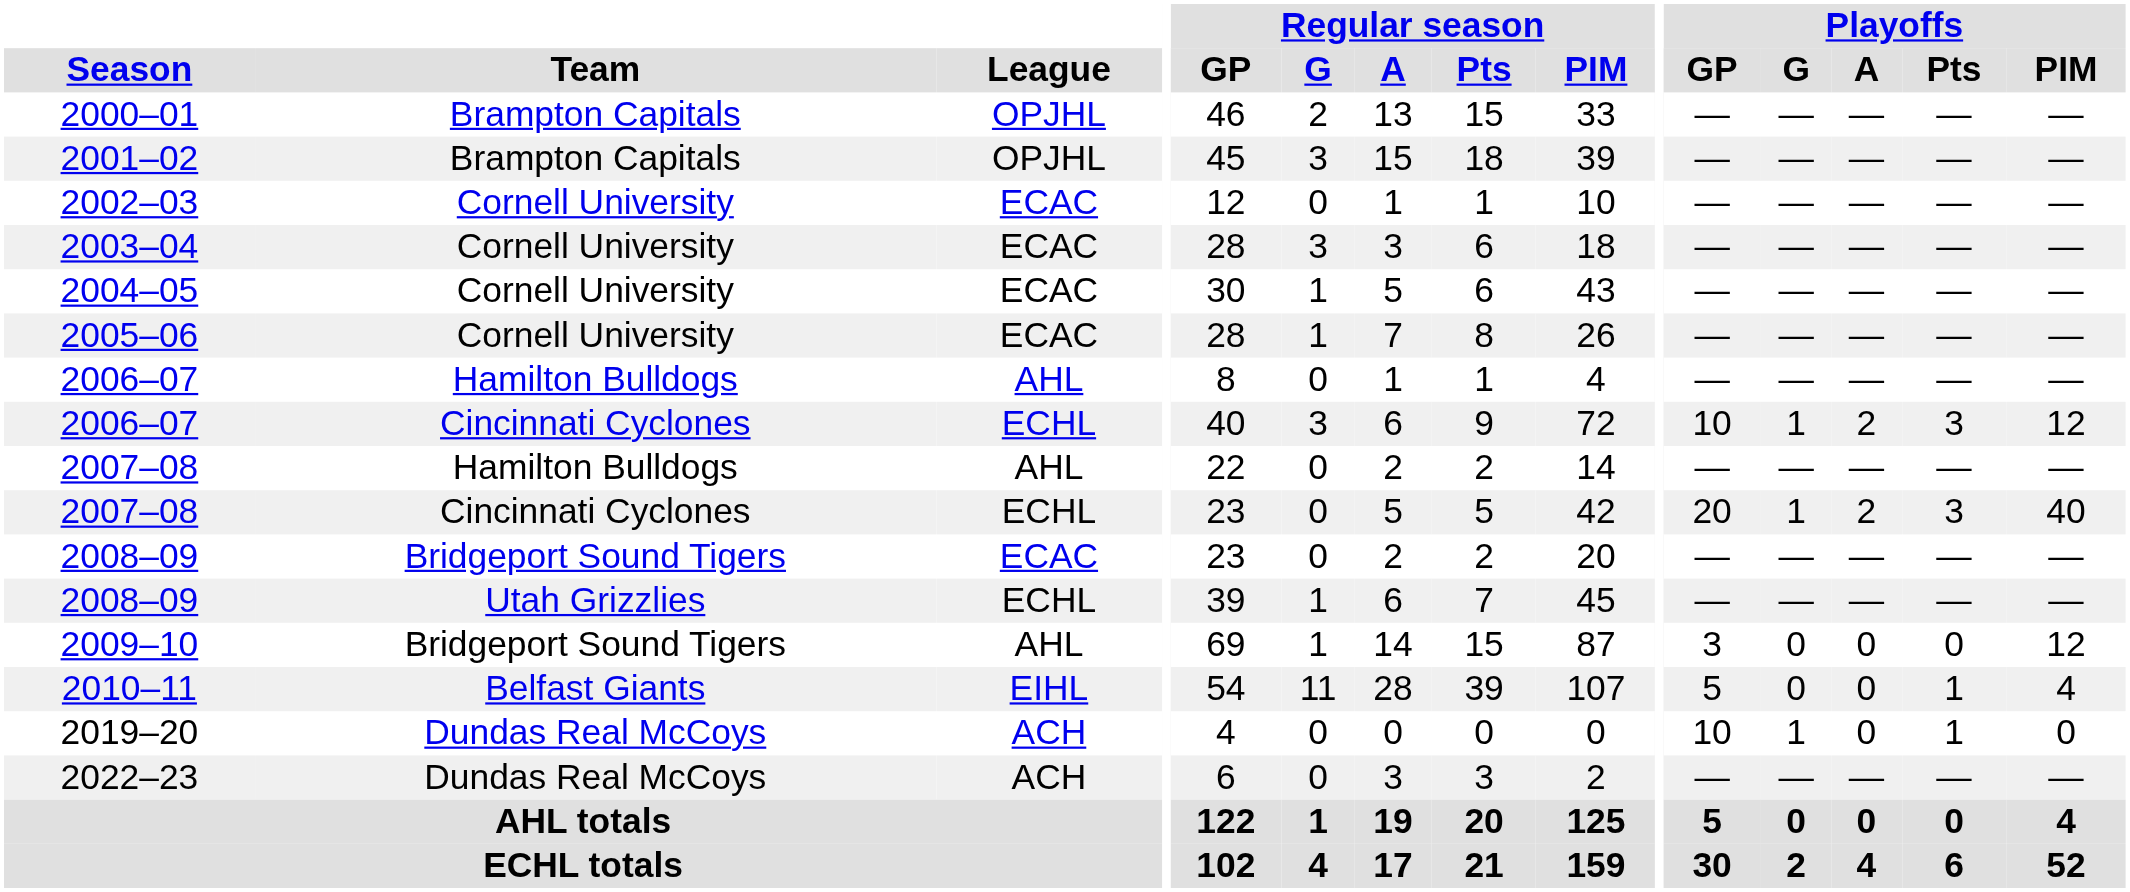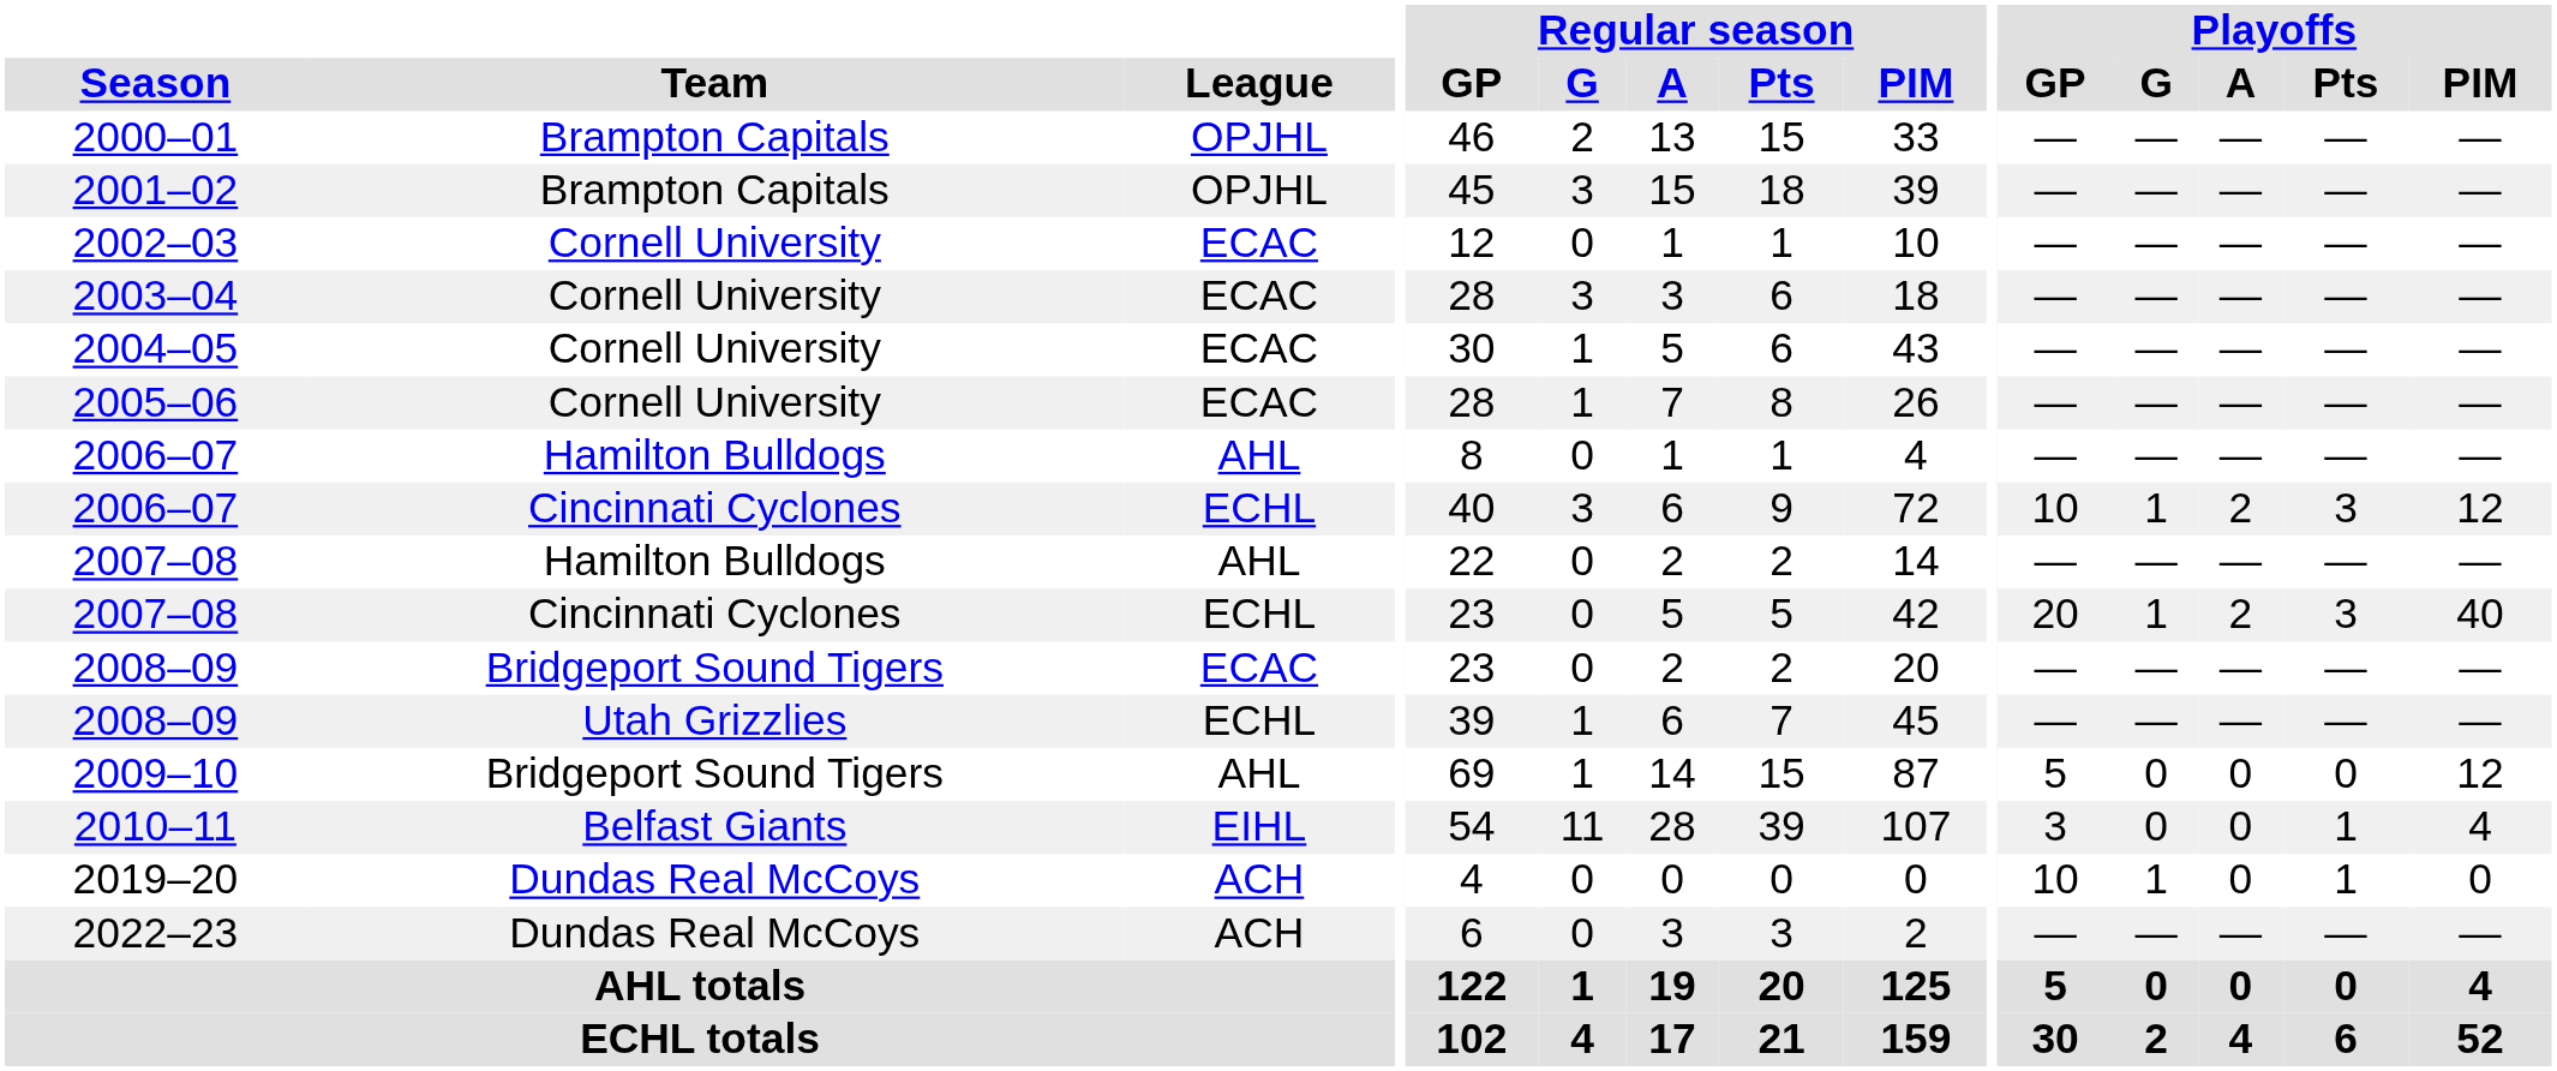 <table border="0" cellpadding="1" cellspacing="0" style="text-align:center; width:60em">
 <tr bgcolor="#e0e0e0">
 <th colspan="3" bgcolor="#ffffff"></th>
 <th rowspan="99" bgcolor="#ffffff"></th>
 <th colspan="5"><a href='#'>Regular season</a></th>
 <th rowspan="99" bgcolor="#ffffff"></th>
 <th colspan="5"><a href='#'>Playoffs</a></th>
 </tr>
 <tr bgcolor="#e0e0e0">
 <th><a href='#'>Season</a></th>
 <th>Team</th>
 <th>League</th>
 <th>GP</th>
 <th><a href='#'>G</a></th>
 <th><a href='#'>A</a></th>
 <th><a href='#'>Pts</a></th>
 <th><a href='#'>PIM</a></th>
 <th>GP</th>
 <th>G</th>
 <th>A</th>
 <th>Pts</th>
 <th>PIM</th>
 </tr>
 <tr>
 <td><a href='#'>2000–01</a></td>
 <td><a href='#'>Brampton Capitals</a></td>
 <td><a href='#'>OPJHL</a></td>
 <td>46</td>
 <td>2</td>
 <td>13</td>
 <td>15</td>
 <td>33</td>
 <td>—</td>
 <td>—</td>
 <td>—</td>
 <td>—</td>
 <td>—</td>
 </tr>
 <tr bgcolor="#f0f0f0">
 <td><a href='#'>2001–02</a></td>
 <td>Brampton Capitals</td>
 <td>OPJHL</td>
 <td>45</td>
 <td>3</td>
 <td>15</td>
 <td>18</td>
 <td>39</td>
 <td>—</td>
 <td>—</td>
 <td>—</td>
 <td>—</td>
 <td>—</td>
 </tr>
 <tr>
 <td><a href='#'>2002–03</a></td>
 <td><a href='#'>Cornell University</a></td>
 <td><a href='#'>ECAC</a></td>
 <td>12</td>
 <td>0</td>
 <td>1</td>
 <td>1</td>
 <td>10</td>
 <td>—</td>
 <td>—</td>
 <td>—</td>
 <td>—</td>
 <td>—</td>
 </tr>
 <tr bgcolor="#f0f0f0">
 <td><a href='#'>2003–04</a></td>
 <td>Cornell University</td>
 <td>ECAC</td>
 <td>28</td>
 <td>3</td>
 <td>3</td>
 <td>6</td>
 <td>18</td>
 <td>—</td>
 <td>—</td>
 <td>—</td>
 <td>—</td>
 <td>—</td>
 </tr>
 <tr>
 <td><a href='#'>2004–05</a></td>
 <td>Cornell University</td>
 <td>ECAC</td>
 <td>30</td>
 <td>1</td>
 <td>5</td>
 <td>6</td>
 <td>43</td>
 <td>—</td>
 <td>—</td>
 <td>—</td>
 <td>—</td>
 <td>—</td>
 </tr>
 <tr bgcolor="#f0f0f0">
 <td><a href='#'>2005–06</a></td>
 <td>Cornell University</td>
 <td>ECAC</td>
 <td>28</td>
 <td>1</td>
 <td>7</td>
 <td>8</td>
 <td>26</td>
 <td>—</td>
 <td>—</td>
 <td>—</td>
 <td>—</td>
 <td>—</td>
 </tr>
 <tr>
 <td><a href='#'>2006–07</a></td>
 <td><a href='#'>Hamilton Bulldogs</a></td>
 <td><a href='#'>AHL</a></td>
 <td>8</td>
 <td>0</td>
 <td>1</td>
 <td>1</td>
 <td>4</td>
 <td>—</td>
 <td>—</td>
 <td>—</td>
 <td>—</td>
 <td>—</td>
 </tr>
 <tr bgcolor="#f0f0f0">
 <td><a href='#'>2006–07</a></td>
 <td><a href='#'>Cincinnati Cyclones</a></td>
 <td><a href='#'>ECHL</a></td>
 <td>40</td>
 <td>3</td>
 <td>6</td>
 <td>9</td>
 <td>72</td>
 <td>10</td>
 <td>1</td>
 <td>2</td>
 <td>3</td>
 <td>12</td>
 </tr>
 <tr>
 <td><a href='#'>2007–08</a></td>
 <td>Hamilton Bulldogs</td>
 <td>AHL</td>
 <td>22</td>
 <td>0</td>
 <td>2</td>
 <td>2</td>
 <td>14</td>
 <td>—</td>
 <td>—</td>
 <td>—</td>
 <td>—</td>
 <td>—</td>
 </tr>
 <tr bgcolor="#f0f0f0">
 <td><a href='#'>2007–08</a></td>
 <td>Cincinnati Cyclones</td>
 <td>ECHL</td>
 <td>23</td>
 <td>0</td>
 <td>5</td>
 <td>5</td>
 <td>42</td>
 <td>20</td>
 <td>1</td>
 <td>2</td>
 <td>3</td>
 <td>40</td>
 </tr>
 <tr>
 <td><a href='#'>2008–09</a></td>
 <td><a href='#'>Bridgeport Sound Tigers</a></td>
 <td><a href='#'>ECAC</a></td>
 <td>23</td>
 <td>0</td>
 <td>2</td>
 <td>2</td>
 <td>20</td>
 <td>—</td>
 <td>—</td>
 <td>—</td>
 <td>—</td>
 <td>—</td>
 </tr>
 <tr bgcolor="#f0f0f0">
 <td><a href='#'>2008–09</a></td>
 <td><a href='#'>Utah Grizzlies</a></td>
 <td>ECHL</td>
 <td>39</td>
 <td>1</td>
 <td>6</td>
 <td>7</td>
 <td>45</td>
 <td>—</td>
 <td>—</td>
 <td>—</td>
 <td>—</td>
 <td>—</td>
 </tr>
 <tr>
 <td><a href='#'>2009–10</a></td>
 <td>Bridgeport Sound Tigers</td>
 <td>AHL</td>
 <td>69</td>
 <td>1</td>
 <td>14</td>
 <td>15</td>
 <td>87</td>
-<td>3</td>
+<td>5</td>
 <td>0</td>
 <td>0</td>
 <td>0</td>
 <td>12</td>
 </tr>
 <tr bgcolor="#f0f0f0">
 <td><a href='#'>2010–11</a></td>
 <td><a href='#'>Belfast Giants</a></td>
 <td><a href='#'>EIHL</a></td>
 <td>54</td>
 <td>11</td>
 <td>28</td>
 <td>39</td>
 <td>107</td>
-<td>5</td>
+<td>3</td>
 <td>0</td>
 <td>0</td>
 <td>1</td>
 <td>4</td>
 </tr>
 <tr>
 <td>2019–20</td>
 <td><a href='#'>Dundas Real McCoys</a></td>
 <td><a href='#'>ACH</a></td>
 <td>4</td>
 <td>0</td>
 <td>0</td>
 <td>0</td>
 <td>0</td>
 <td>10</td>
 <td>1</td>
 <td>0</td>
 <td>1</td>
 <td>0</td>
 </tr>
 <tr bgcolor="#f0f0f0">
 <td>2022–23</td>
 <td>Dundas Real McCoys</td>
 <td>ACH</td>
 <td>6</td>
 <td>0</td>
 <td>3</td>
 <td>3</td>
 <td>2</td>
 <td>—</td>
 <td>—</td>
 <td>—</td>
 <td>—</td>
 <td>—</td>
 </tr>
 <tr bgcolor="#e0e0e0">
 <th colspan="3">AHL totals</th>
 <th>122</th>
 <th>1</th>
 <th>19</th>
 <th>20</th>
 <th>125</th>
 <th>5</th>
 <th>0</th>
 <th>0</th>
 <th>0</th>
 <th>4</th>
 </tr>
 <tr bgcolor="#e0e0e0">
 <th colspan="3">ECHL totals</th>
 <th>102</th>
 <th>4</th>
 <th>17</th>
 <th>21</th>
 <th>159</th>
 <th>30</th>
 <th>2</th>
 <th>4</th>
 <th>6</th>
 <th>52</th>
 </tr>
 </table>
